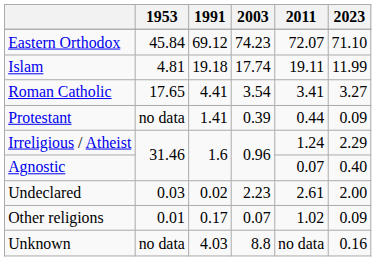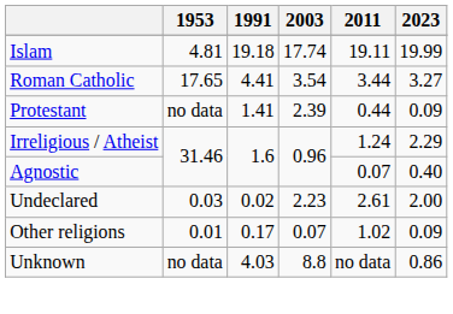 <table class="wikitable">
 <tr style="background:#e0e0e0;">
 <th></th>
 <th>1953</th>
 <th>1991</th>
 <th>2003</th>
 <th>2011</th>
 <th>2023</th>
 </tr>
 <tr style="background:#e0e0e0;">
 </tr>
 <tr>
-<td><a href='#'>Eastern Orthodox</a></td>
-<td style="text-align:right;">45.84</td>
-<td style="text-align:right;">69.12</td>
-<td style="text-align:right;">74.23</td>
-<td style="text-align:right;">72.07</td>
-<td style="text-align:right;">71.10</td>
-</tr>
-<tr>
 <td><a href='#'>Islam</a></td>
 <td style="text-align:right;">4.81</td>
 <td style="text-align:right;">19.18</td>
 <td style="text-align:right;">17.74</td>
 <td style="text-align:right;">19.11</td>
-<td style="text-align:right;">11.99</td>
+<td style="text-align:right;">19.99</td>
 </tr>
 <tr>
 <td><a href='#'>Roman Catholic</a></td>
 <td style="text-align:right;">17.65</td>
 <td style="text-align:right;">4.41</td>
 <td style="text-align:right;">3.54</td>
-<td style="text-align:right;">3.41</td>
+<td style="text-align:right;">3.44</td>
 <td style="text-align:right;">3.27</td>
 </tr>
 <tr>
 <td><a href='#'>Protestant</a></td>
 <td style="text-align:right;">no data</td>
 <td style="text-align:right;">1.41</td>
-<td style="text-align:right;">0.39</td>
+<td style="text-align:right;">2.39</td>
 <td style="text-align:right;">0.44</td>
 <td style="text-align:right;">0.09</td>
 </tr>
 <tr>
 <td><a href='#'>Irreligious</a> / <a href='#'>Atheist</a></td>
 <td rowspan="2" style="text-align:right;">31.46</td>
 <td rowspan="2" style="text-align:right;">1.6</td>
 <td rowspan="2" style="text-align:right;">0.96</td>
 <td style="text-align:right;">1.24</td>
 <td style="text-align:right;">2.29</td>
 </tr>
 <tr>
 <td><a href='#'>Agnostic</a></td>
 <td style="text-align:right;">0.07</td>
 <td style="text-align:right;">0.40</td>
 </tr>
 <tr>
 <td>Undeclared</td>
 <td style="text-align:right;">0.03</td>
 <td style="text-align:right;">0.02</td>
 <td style="text-align:right;">2.23</td>
 <td style="text-align:right;">2.61</td>
 <td style="text-align:right;">2.00</td>
 </tr>
 <tr>
 <td>Other religions</td>
 <td style="text-align:right;">0.01</td>
 <td style="text-align:right;">0.17</td>
 <td style="text-align:right;">0.07</td>
 <td style="text-align:right;">1.02</td>
 <td style="text-align:right;">0.09</td>
 </tr>
 <tr>
 <td>Unknown</td>
 <td style="text-align:right;">no data</td>
 <td style="text-align:right;">4.03</td>
 <td style="text-align:right;">8.8</td>
 <td style="text-align:right;">no data</td>
-<td style="text-align:right;">0.16</td>
+<td style="text-align:right;">0.86</td>
 </tr>
 </table>
